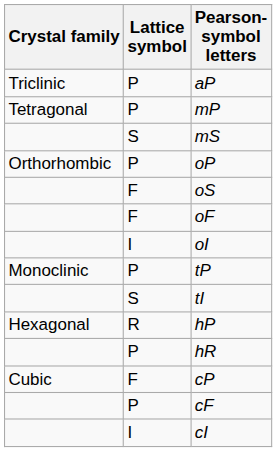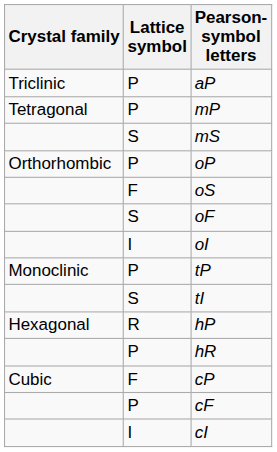 <table class="wikitable">
 <tr>
 <th>Crystal family</th>
 <th>Lattice<br>symbol</th>
 <th>Pearson-<br>symbol <br>letters</th>
 </tr>
 <tr>
 <td>Triclinic</td>
 <td>P</td>
 <td><em>aP</em></td>
 </tr>
 <tr>
 <td>Tetragonal</td>
 <td>P</td>
 <td><em>mP</em></td>
 </tr>
 <tr>
 <td></td>
 <td>S</td>
 <td><em>mS</em></td>
 </tr>
 <tr>
 <td>Orthorhombic</td>
 <td>P</td>
 <td><em>oP</em></td>
 </tr>
 <tr>
 <td></td>
 <td>F</td>
 <td><em>oS</em></td>
 </tr>
 <tr>
 <td></td>
-<td>F</td>
+<td>S</td>
 <td><em>oF</em></td>
 </tr>
 <tr>
 <td></td>
 <td>I</td>
 <td><em>oI</em></td>
 </tr>
 <tr>
 <td>Monoclinic</td>
 <td>P</td>
 <td><em>tP</em></td>
 </tr>
 <tr>
 <td></td>
 <td>S</td>
 <td><em>tI</em></td>
 </tr>
 <tr>
 <td>Hexagonal</td>
 <td>R</td>
 <td><em>hP</em></td>
 </tr>
 <tr>
 <td></td>
 <td>P</td>
 <td><em>hR</em></td>
 </tr>
 <tr>
 <td>Cubic</td>
 <td>F</td>
 <td><em>cP</em></td>
 </tr>
 <tr>
 <td></td>
 <td>P</td>
 <td><em>cF</em></td>
 </tr>
 <tr>
 <td></td>
 <td>I</td>
 <td><em>cI</em></td>
 </tr>
 </table>
